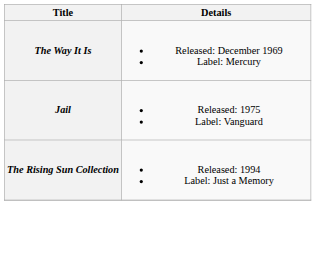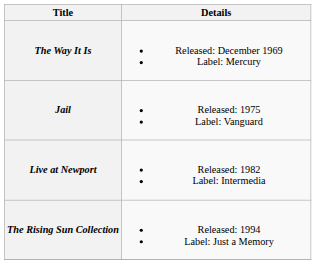 <table class="wikitable plainrowheaders" style="text-align:center;">
 <tr>
 <th scope="col" style="width:11em;">Title</th>
 <th scope="col" style="width:18em;">Details</th>
 </tr>
 <tr>
 <th scope="row"><em>The Way It Is</em></th>
 <td><br><ul><li>Released: December 1969</li><li>Label: Mercury</li></ul></td>
 </tr>
 <tr>
 <th scope="row"><em>Jail</em></th>
 <td><br><ul><li>Released: 1975</li><li>Label: Vanguard</li></ul></td>
 </tr>
 <tr>
+<th scope="row"><em>Live at Newport</em><br></th>
+<td><br><ul><li>Released: 1982</li><li>Label: Intermedia</li></ul></td>
+</tr>
+<tr>
 <th scope="row"><em>The Rising Sun Collection</em></th>
 <td><br><ul><li>Released: 1994</li><li>Label: Just a Memory</li></ul></td>
 </tr>
 <tr>
 </tr>
 </table>
